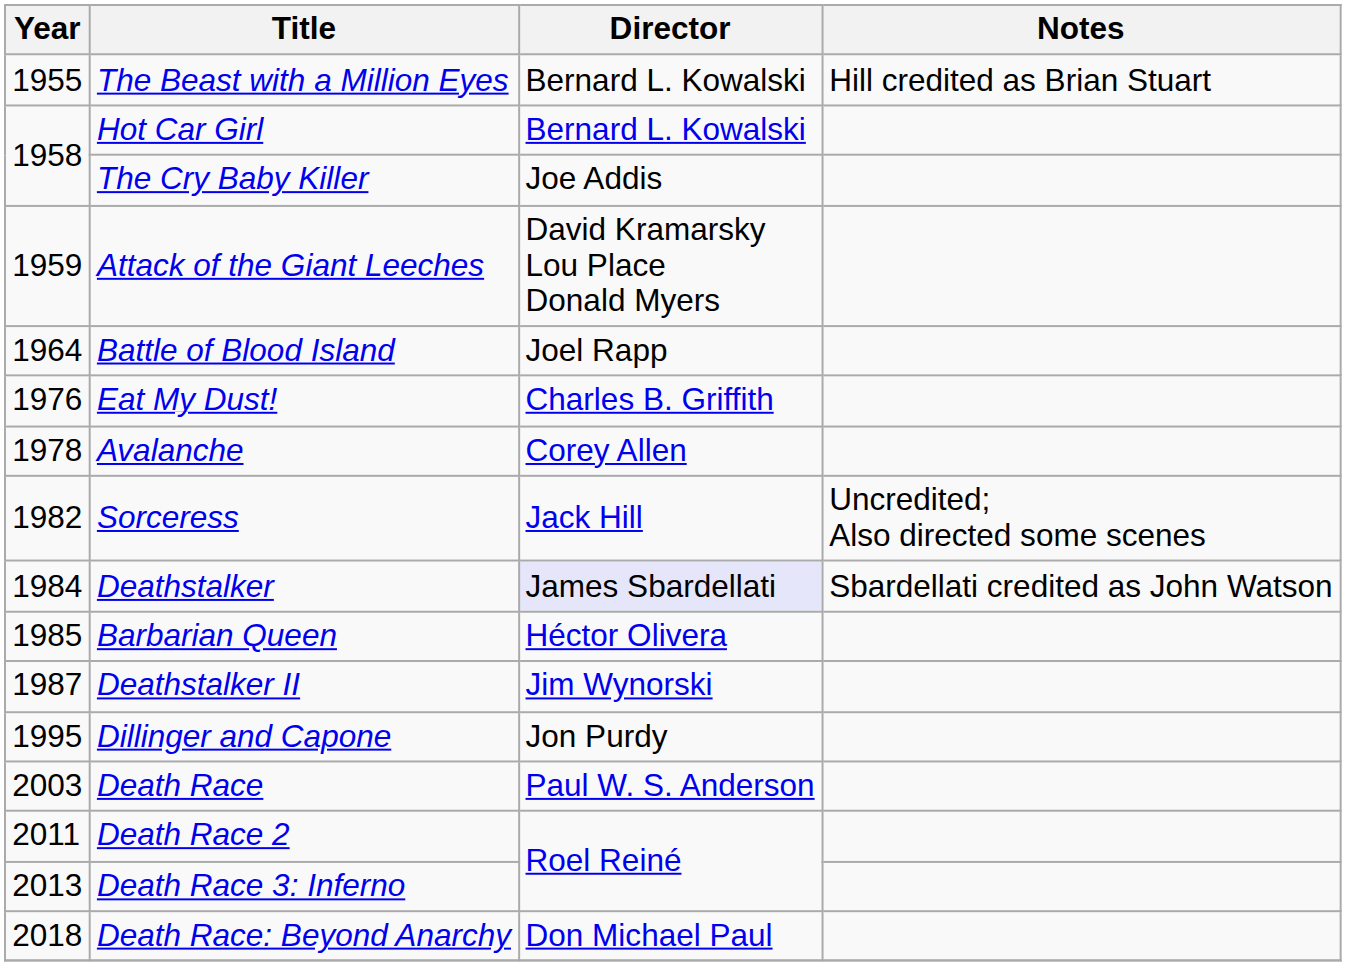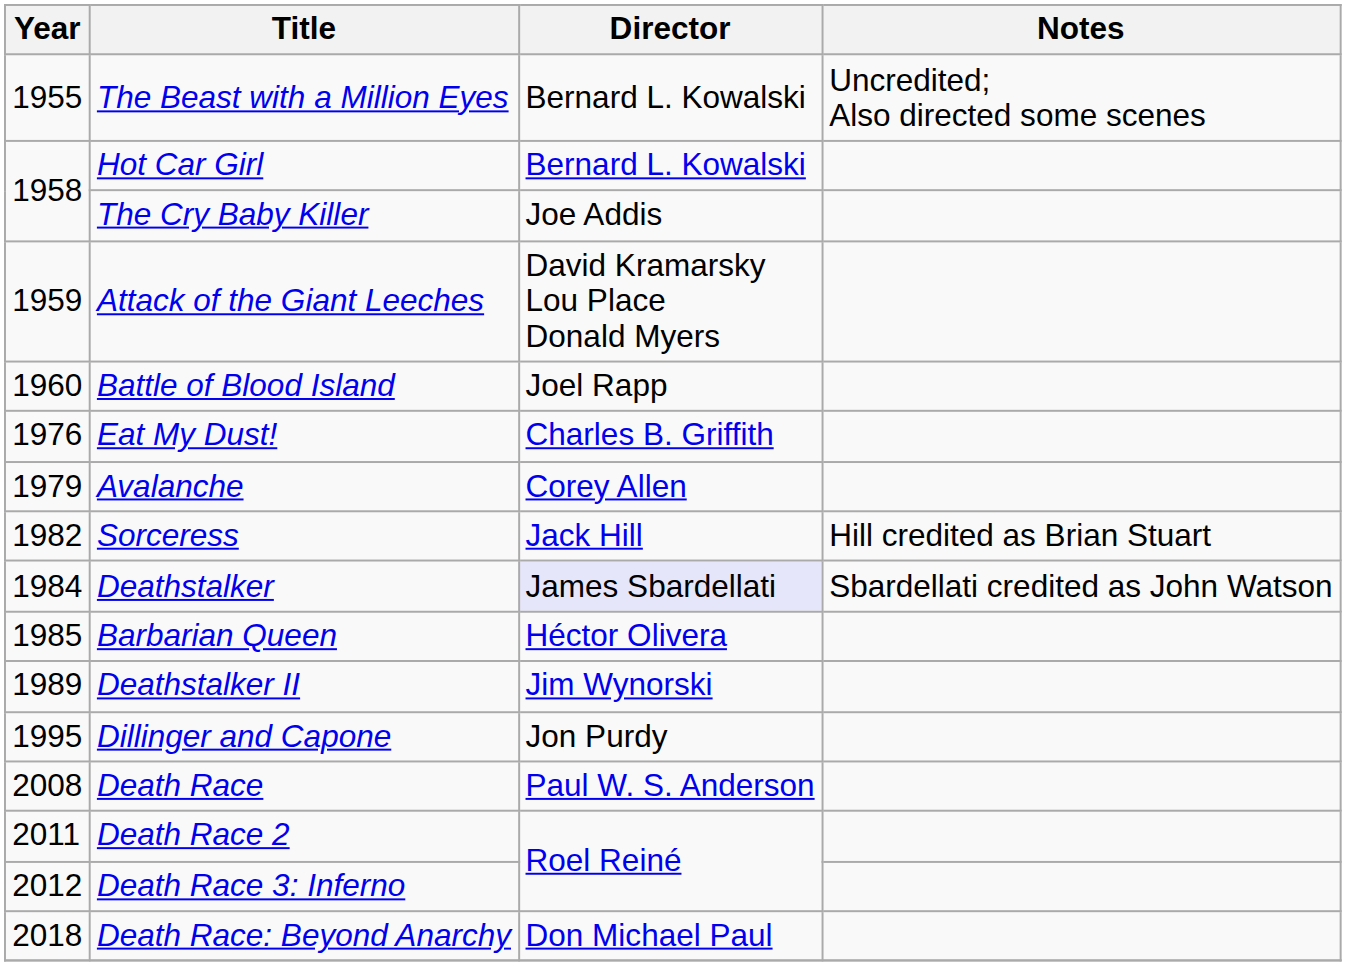 <table class="wikitable">
 <tr>
 <th>Year</th>
 <th>Title</th>
 <th>Director</th>
 <th>Notes</th>
 </tr>
 <tr>
 <td>1955</td>
 <td><em><a href='#'>The Beast with a Million Eyes</a></em></td>
 <td>Bernard L. Kowalski</td>
-<td>Hill credited as Brian Stuart</td>
+<td>Uncredited;<br>Also directed some scenes</td>
 </tr>
 <tr>
 <td rowspan=2>1958</td>
 <td><em><a href='#'>Hot Car Girl</a></em></td>
 <td><a href='#'>Bernard L. Kowalski</a></td>
 <td></td>
 </tr>
 <tr>
 <td><em><a href='#'>The Cry Baby Killer</a></em></td>
 <td>Joe Addis</td>
 <td></td>
 </tr>
 <tr>
 <td>1959</td>
 <td><em><a href='#'>Attack of the Giant Leeches</a></em></td>
 <td>David Kramarsky<br>Lou Place<br>Donald Myers</td>
 <td></td>
 </tr>
 <tr>
-<td>1964</td>
+<td>1960</td>
 <td><em><a href='#'>Battle of Blood Island</a></em></td>
 <td>Joel Rapp</td>
 <td></td>
 </tr>
 <tr>
 <td>1976</td>
 <td><em><a href='#'>Eat My Dust!</a></em></td>
 <td><a href='#'>Charles B. Griffith</a></td>
 <td></td>
 </tr>
 <tr>
-<td>1978</td>
+<td>1979</td>
 <td><em><a href='#'>Avalanche</a></em></td>
 <td><a href='#'>Corey Allen</a></td>
 <td></td>
 </tr>
 <tr>
 <td>1982</td>
 <td><em><a href='#'>Sorceress</a></em></td>
 <td><a href='#'>Jack Hill</a></td>
-<td>Uncredited;<br>Also directed some scenes</td>
+<td>Hill credited as Brian Stuart</td>
 </tr>
 <tr>
 <td>1984</td>
 <td><em><a href='#'>Deathstalker</a></em></td>
 <td style="background: lavender;">James Sbardellati</td>
 <td>Sbardellati credited as John Watson</td>
 </tr>
 <tr>
 <td>1985</td>
 <td><em><a href='#'>Barbarian Queen</a></em></td>
 <td><a href='#'>Héctor Olivera</a></td>
 <td></td>
 </tr>
 <tr>
-<td>1987</td>
+<td>1989</td>
 <td><em><a href='#'>Deathstalker II</a></em></td>
 <td><a href='#'>Jim Wynorski</a></td>
 <td></td>
 </tr>
 <tr>
 <td>1995</td>
 <td><em><a href='#'>Dillinger and Capone</a></em></td>
 <td>Jon Purdy</td>
 <td></td>
 </tr>
 <tr>
-<td>2003</td>
+<td>2008</td>
 <td><em><a href='#'>Death Race</a></em></td>
 <td><a href='#'>Paul W. S. Anderson</a></td>
 <td></td>
 </tr>
 <tr>
 <td>2011</td>
 <td><em><a href='#'>Death Race 2</a></em></td>
 <td rowspan=2><a href='#'>Roel Reiné</a></td>
 <td></td>
 </tr>
 <tr>
-<td>2013</td>
+<td>2012</td>
 <td><em><a href='#'>Death Race 3: Inferno</a></em></td>
 <td></td>
 </tr>
 <tr>
 <td>2018</td>
 <td><em><a href='#'>Death Race: Beyond Anarchy</a></em></td>
 <td><a href='#'>Don Michael Paul</a></td>
 <td></td>
 </tr>
 <tr>
 </tr>
 </table>
